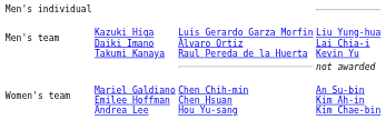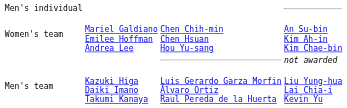 <table>
 <tr>
 <td>Men's individual<br></td>
 <td></td>
 <td></td>
 <td><hr></td>
 </tr>
 <tr>
-<td>Men's team<br></td>
-<td><br><a href='#'>Kazuki Higa</a><br><a href='#'>Daiki Imano</a><br><a href='#'>Takumi Kanaya</a></td>
-<td><br><a href='#'>Luis Gerardo Garza Morfin</a><br><a href='#'>Álvaro Ortiz</a><br><a href='#'>Raul Pereda de la Huerta</a></td>
-<td><br><a href='#'>Liu Yung-hua</a><br><a href='#'>Lai Chia-i</a><br><a href='#'>Kevin Yu</a></td>
+<td>Women's team<br></td>
+<td><br><a href='#'>Mariel Galdiano</a><br><a href='#'>Emilee Hoffman</a><br><a href='#'>Andrea Lee</a></td>
+<td><br><a href='#'>Chen Chih-min</a><br><a href='#'>Chen Hsuan</a><br><a href='#'>Hou Yu-sang</a></td>
+<td><br><a href='#'>An Su-bin</a><br><a href='#'>Kim Ah-in</a><br><a href='#'>Kim Chae-bin</a></td>
 </tr>
 <tr>
 <td><br></td>
 <td></td>
 <td><hr></td>
 <td><em>not awarded</em></td>
 </tr>
 <tr>
-<td>Women's team<br></td>
-<td><br><a href='#'>Mariel Galdiano</a><br><a href='#'>Emilee Hoffman</a><br><a href='#'>Andrea Lee</a></td>
-<td><br><a href='#'>Chen Chih-min</a><br><a href='#'>Chen Hsuan</a><br><a href='#'>Hou Yu-sang</a></td>
-<td><br><a href='#'>An Su-bin</a><br><a href='#'>Kim Ah-in</a><br><a href='#'>Kim Chae-bin</a></td>
+<td>Men's team<br></td>
+<td><br><a href='#'>Kazuki Higa</a><br><a href='#'>Daiki Imano</a><br><a href='#'>Takumi Kanaya</a></td>
+<td><br><a href='#'>Luis Gerardo Garza Morfin</a><br><a href='#'>Álvaro Ortiz</a><br><a href='#'>Raul Pereda de la Huerta</a></td>
+<td><br><a href='#'>Liu Yung-hua</a><br><a href='#'>Lai Chia-i</a><br><a href='#'>Kevin Yu</a></td>
 </tr>
 </table>
